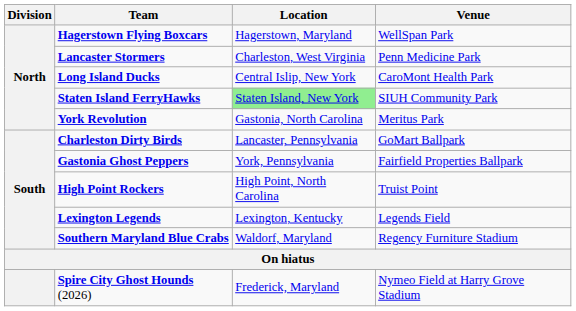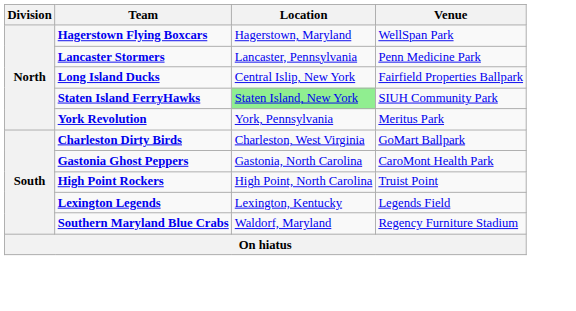 <table class="wikitable" style="font-size:85%">
 <tr>
 <th>Division</th>
 <th>Team</th>
 <th>Location</th>
 <th>Venue</th>
 </tr>
 <tr>
 <th rowspan="5">North</th>
 <td><strong><a href='#'>Hagerstown Flying Boxcars</a></strong></td>
 <td><a href='#'>Hagerstown, Maryland</a></td>
 <td><a href='#'>WellSpan Park</a></td>
 </tr>
 <tr>
 <td><strong><a href='#'>Lancaster Stormers</a></strong></td>
-<td><a href='#'>Charleston, West Virginia</a></td>
+<td><a href='#'>Lancaster, Pennsylvania</a></td>
 <td><a href='#'>Penn Medicine Park</a></td>
 </tr>
 <tr>
 <td><strong><a href='#'>Long Island Ducks</a></strong></td>
 <td><a href='#'>Central Islip, New York</a></td>
-<td><a href='#'>CaroMont Health Park</a></td>
+<td><a href='#'>Fairfield Properties Ballpark</a></td>
 </tr>
 <tr>
 <td><strong><a href='#'>Staten Island FerryHawks</a></strong></td>
 <td style="background: lightgreen;"><a href='#'>Staten Island, New York</a></td>
 <td><a href='#'>SIUH Community Park</a></td>
 </tr>
 <tr>
 <td><strong><a href='#'>York Revolution</a></strong></td>
-<td><a href='#'>Gastonia, North Carolina</a></td>
+<td><a href='#'>York, Pennsylvania</a></td>
 <td><a href='#'>Meritus Park</a></td>
 </tr>
 <tr>
 <th rowspan="5">South</th>
 <td><strong><a href='#'>Charleston Dirty Birds</a></strong></td>
-<td><a href='#'>Lancaster, Pennsylvania</a></td>
+<td><a href='#'>Charleston, West Virginia</a></td>
 <td><a href='#'>GoMart Ballpark</a></td>
 </tr>
 <tr>
 <td><strong><a href='#'>Gastonia Ghost Peppers</a></strong></td>
-<td><a href='#'>York, Pennsylvania</a></td>
-<td><a href='#'>Fairfield Properties Ballpark</a></td>
+<td><a href='#'>Gastonia, North Carolina</a></td>
+<td><a href='#'>CaroMont Health Park</a></td>
 </tr>
 <tr>
 <td><strong><a href='#'>High Point Rockers</a></strong></td>
 <td><a href='#'>High Point, North Carolina</a></td>
 <td><a href='#'>Truist Point</a></td>
 </tr>
 <tr>
 <td><strong><a href='#'>Lexington Legends</a></strong></td>
 <td><a href='#'>Lexington, Kentucky</a></td>
 <td><a href='#'>Legends Field</a></td>
 </tr>
 <tr>
 <td><strong><a href='#'>Southern Maryland Blue Crabs</a></strong></td>
 <td><a href='#'>Waldorf, Maryland</a></td>
 <td><a href='#'>Regency Furniture Stadium</a></td>
 </tr>
 <tr>
 <th colspan="4">On hiatus</th>
 </tr>
-<tr>
-<th></th>
-<td><strong><a href='#'>Spire City Ghost Hounds</a></strong> (2026)</td>
-<td><a href='#'>Frederick, Maryland</a></td>
-<td><a href='#'>Nymeo Field at Harry Grove Stadium</a></td>
-</tr>
 </table>
